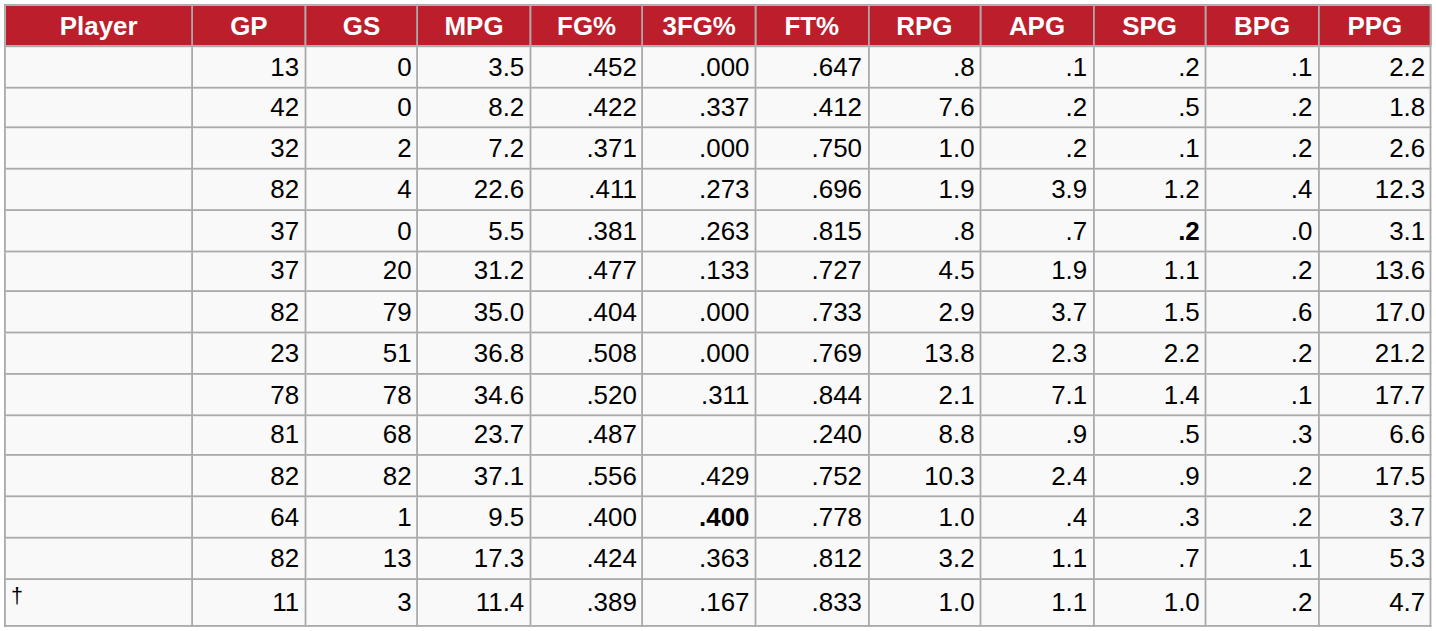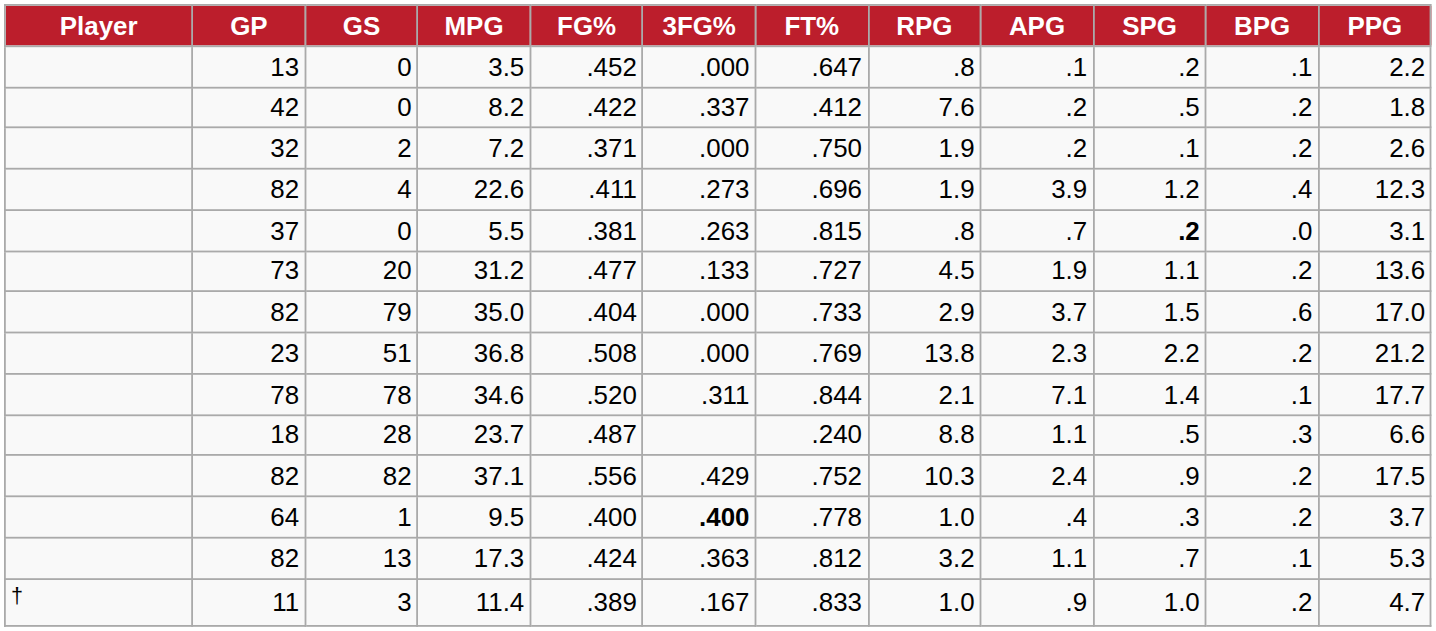 <table class="wikitable sortable" style="text-align:right; font-size: 90%">
 <tr>
 <th style="background:#BC1E2C; color:#FFFFFF" width="10%">Player</th>
 <th style="background:#BC1E2C; color:#FFFFFF" width="6%">GP</th>
 <th style="background:#BC1E2C; color:#FFFFFF" width="6%">GS</th>
 <th style="background:#BC1E2C; color:#FFFFFF" width="6%">MPG</th>
 <th style="background:#BC1E2C; color:#FFFFFF" width="6%">FG%</th>
 <th style="background:#BC1E2C; color:#FFFFFF" width="6%">3FG%</th>
 <th style="background:#BC1E2C; color:#FFFFFF" width="6%">FT%</th>
 <th style="background:#BC1E2C; color:#FFFFFF" width="6%">RPG</th>
 <th style="background:#BC1E2C; color:#FFFFFF" width="6%">APG</th>
 <th style="background:#BC1E2C; color:#FFFFFF" width="6%">SPG</th>
 <th style="background:#BC1E2C; color:#FFFFFF" width="6%">BPG</th>
 <th style="background:#BC1E2C; color:#FFFFFF" width="6%">PPG</th>
 </tr>
 <tr>
 <td style="text-align:left;"></td>
 <td>13</td>
 <td>0</td>
 <td>3.5</td>
 <td>.452</td>
 <td>.000</td>
 <td>.647</td>
 <td>.8</td>
 <td>.1</td>
 <td>.2</td>
 <td>.1</td>
 <td>2.2</td>
 </tr>
 <tr>
 <td style="text-align:left;"></td>
 <td>42</td>
 <td>0</td>
 <td>8.2</td>
 <td>.422</td>
 <td>.337</td>
 <td>.412</td>
 <td>7.6</td>
 <td>.2</td>
 <td>.5</td>
 <td>.2</td>
 <td>1.8</td>
 </tr>
 <tr>
 <td style="text-align:left;"></td>
 <td>32</td>
 <td>2</td>
 <td>7.2</td>
 <td>.371</td>
 <td>.000</td>
 <td>.750</td>
-<td>1.0</td>
+<td>1.9</td>
 <td>.2</td>
 <td>.1</td>
 <td>.2</td>
 <td>2.6</td>
 </tr>
 <tr>
 <td style="text-align:left;"></td>
 <td>82</td>
 <td>4</td>
 <td>22.6</td>
 <td>.411</td>
 <td>.273</td>
 <td>.696</td>
 <td>1.9</td>
 <td>3.9</td>
 <td>1.2</td>
 <td>.4</td>
 <td>12.3</td>
 </tr>
 <tr>
 <td style="text-align:left;"></td>
 <td>37</td>
 <td>0</td>
 <td>5.5</td>
 <td>.381</td>
 <td>.263</td>
 <td>.815</td>
 <td>.8</td>
 <td>.7</td>
 <td><strong>.2</strong></td>
 <td>.0</td>
 <td>3.1</td>
 </tr>
 <tr>
 <td style="text-align:left;"></td>
-<td>37</td>
+<td>73</td>
 <td>20</td>
 <td>31.2</td>
 <td>.477</td>
 <td>.133</td>
 <td>.727</td>
 <td>4.5</td>
 <td>1.9</td>
 <td>1.1</td>
 <td>.2</td>
 <td>13.6</td>
 </tr>
 <tr>
 <td style="text-align:left;"></td>
 <td>82</td>
 <td>79</td>
 <td>35.0</td>
 <td>.404</td>
 <td>.000</td>
 <td>.733</td>
 <td>2.9</td>
 <td>3.7</td>
 <td>1.5</td>
 <td>.6</td>
 <td>17.0</td>
 </tr>
 <tr>
 <td style="text-align:left;"></td>
 <td>23</td>
 <td>51</td>
 <td>36.8</td>
 <td>.508</td>
 <td>.000</td>
 <td>.769</td>
 <td>13.8</td>
 <td>2.3</td>
 <td>2.2</td>
 <td>.2</td>
 <td>21.2</td>
 </tr>
 <tr>
 <td style="text-align:left;"></td>
 <td>78</td>
 <td>78</td>
 <td>34.6</td>
 <td>.520</td>
 <td>.311</td>
 <td>.844</td>
 <td>2.1</td>
 <td>7.1</td>
 <td>1.4</td>
 <td>.1</td>
 <td>17.7</td>
 </tr>
 <tr>
 <td style="text-align:left;"></td>
-<td>81</td>
-<td>68</td>
+<td>18</td>
+<td>28</td>
 <td>23.7</td>
 <td>.487</td>
 <td></td>
 <td>.240</td>
 <td>8.8</td>
-<td>.9</td>
+<td>1.1</td>
 <td>.5</td>
 <td>.3</td>
 <td>6.6</td>
 </tr>
 <tr>
 <td style="text-align:left;"></td>
 <td>82</td>
 <td>82</td>
 <td>37.1</td>
 <td>.556</td>
 <td>.429</td>
 <td>.752</td>
 <td>10.3</td>
 <td>2.4</td>
 <td>.9</td>
 <td>.2</td>
 <td>17.5</td>
 </tr>
 <tr>
 <td style="text-align:left;"></td>
 <td>64</td>
 <td>1</td>
 <td>9.5</td>
 <td>.400</td>
 <td><strong>.400</strong></td>
 <td>.778</td>
 <td>1.0</td>
 <td>.4</td>
 <td>.3</td>
 <td>.2</td>
 <td>3.7</td>
 </tr>
 <tr>
 <td style="text-align:left;"></td>
 <td>82</td>
 <td>13</td>
 <td>17.3</td>
 <td>.424</td>
 <td>.363</td>
 <td>.812</td>
 <td>3.2</td>
 <td>1.1</td>
 <td>.7</td>
 <td>.1</td>
 <td>5.3</td>
 </tr>
 <tr>
 <td style="text-align:left;"><sup>†</sup></td>
 <td>11</td>
 <td>3</td>
 <td>11.4</td>
 <td>.389</td>
 <td>.167</td>
 <td>.833</td>
 <td>1.0</td>
-<td>1.1</td>
+<td>.9</td>
 <td>1.0</td>
 <td>.2</td>
 <td>4.7</td>
 </tr>
 </table>
